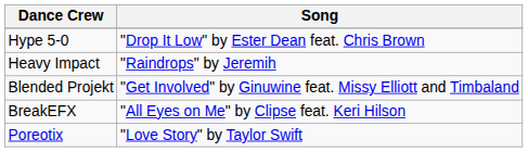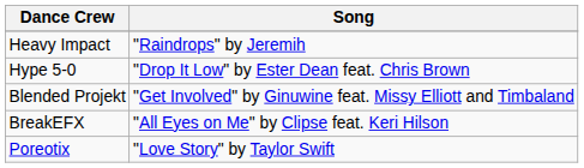 <table class="wikitable">
 <tr>
 <th>Dance Crew</th>
 <th>Song</th>
 </tr>
 <tr>
 </tr>
 <tr>
+<td>Heavy Impact</td>
+<td>"<a href='#'>Raindrops</a>" by <a href='#'>Jeremih</a></td>
+</tr>
+<tr>
 <td>Hype 5-0</td>
 <td>"<a href='#'>Drop It Low</a>" by <a href='#'>Ester Dean</a> feat. <a href='#'>Chris Brown</a></td>
-</tr>
-<tr>
-<td>Heavy Impact</td>
-<td>"<a href='#'>Raindrops</a>" by <a href='#'>Jeremih</a></td>
 </tr>
 <tr>
 <td>Blended Projekt</td>
 <td>"<a href='#'>Get Involved</a>" by <a href='#'>Ginuwine</a> feat. <a href='#'>Missy Elliott</a> and <a href='#'>Timbaland</a></td>
 </tr>
 <tr>
 <td>BreakEFX</td>
 <td>"<a href='#'>All Eyes on Me</a>" by <a href='#'>Clipse</a> feat. <a href='#'>Keri Hilson</a></td>
 </tr>
 <tr>
 <td><a href='#'>Poreotix</a></td>
 <td>"<a href='#'>Love Story</a>" by <a href='#'>Taylor Swift</a></td>
 </tr>
 </table>
